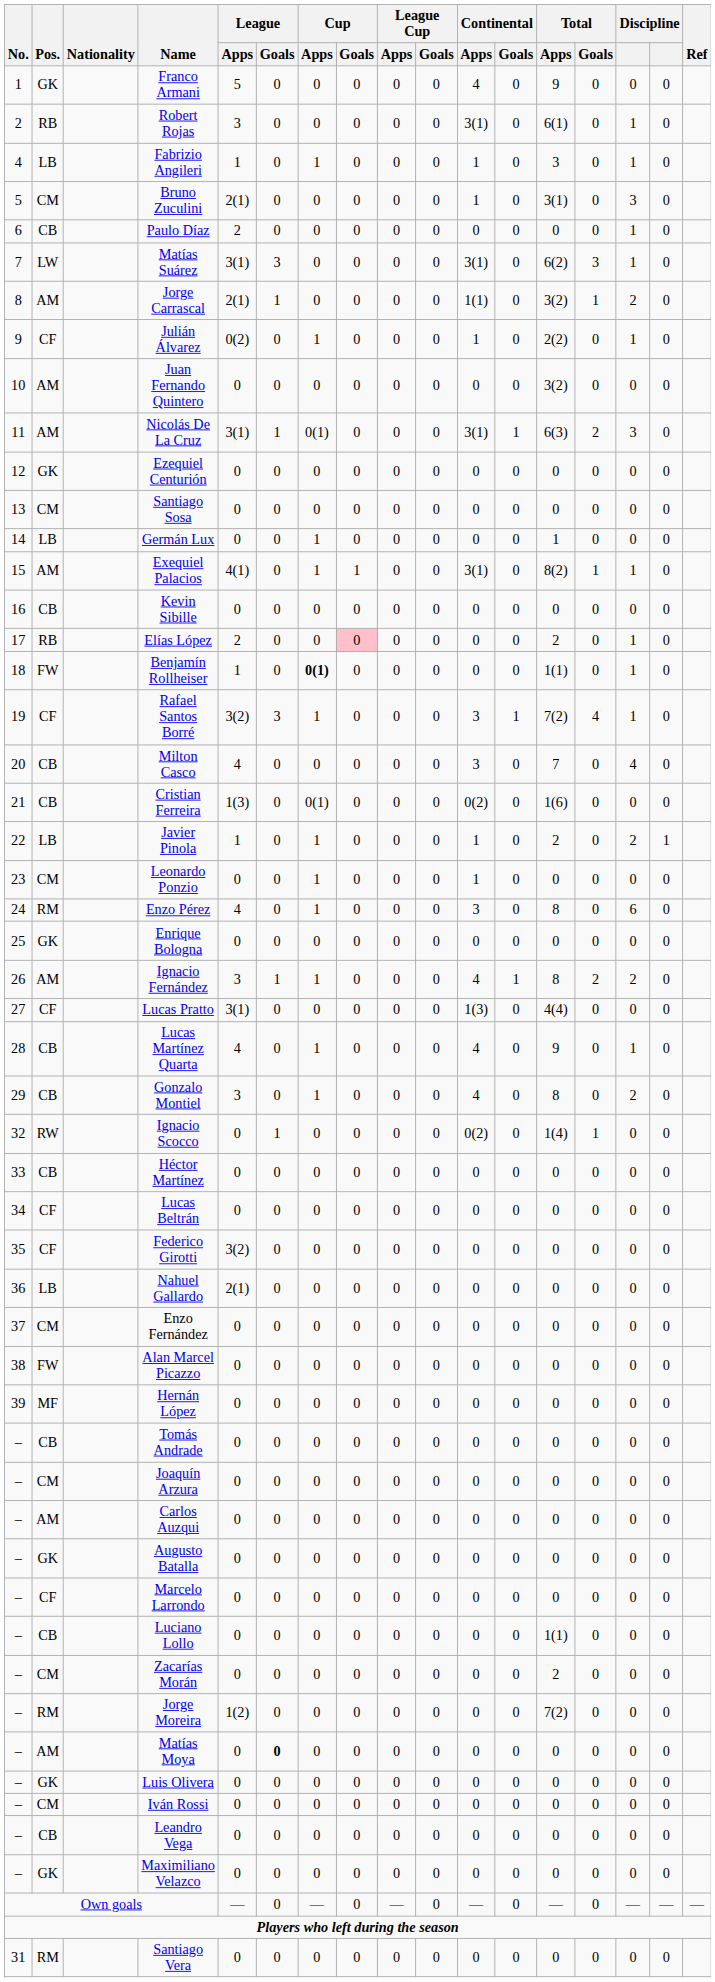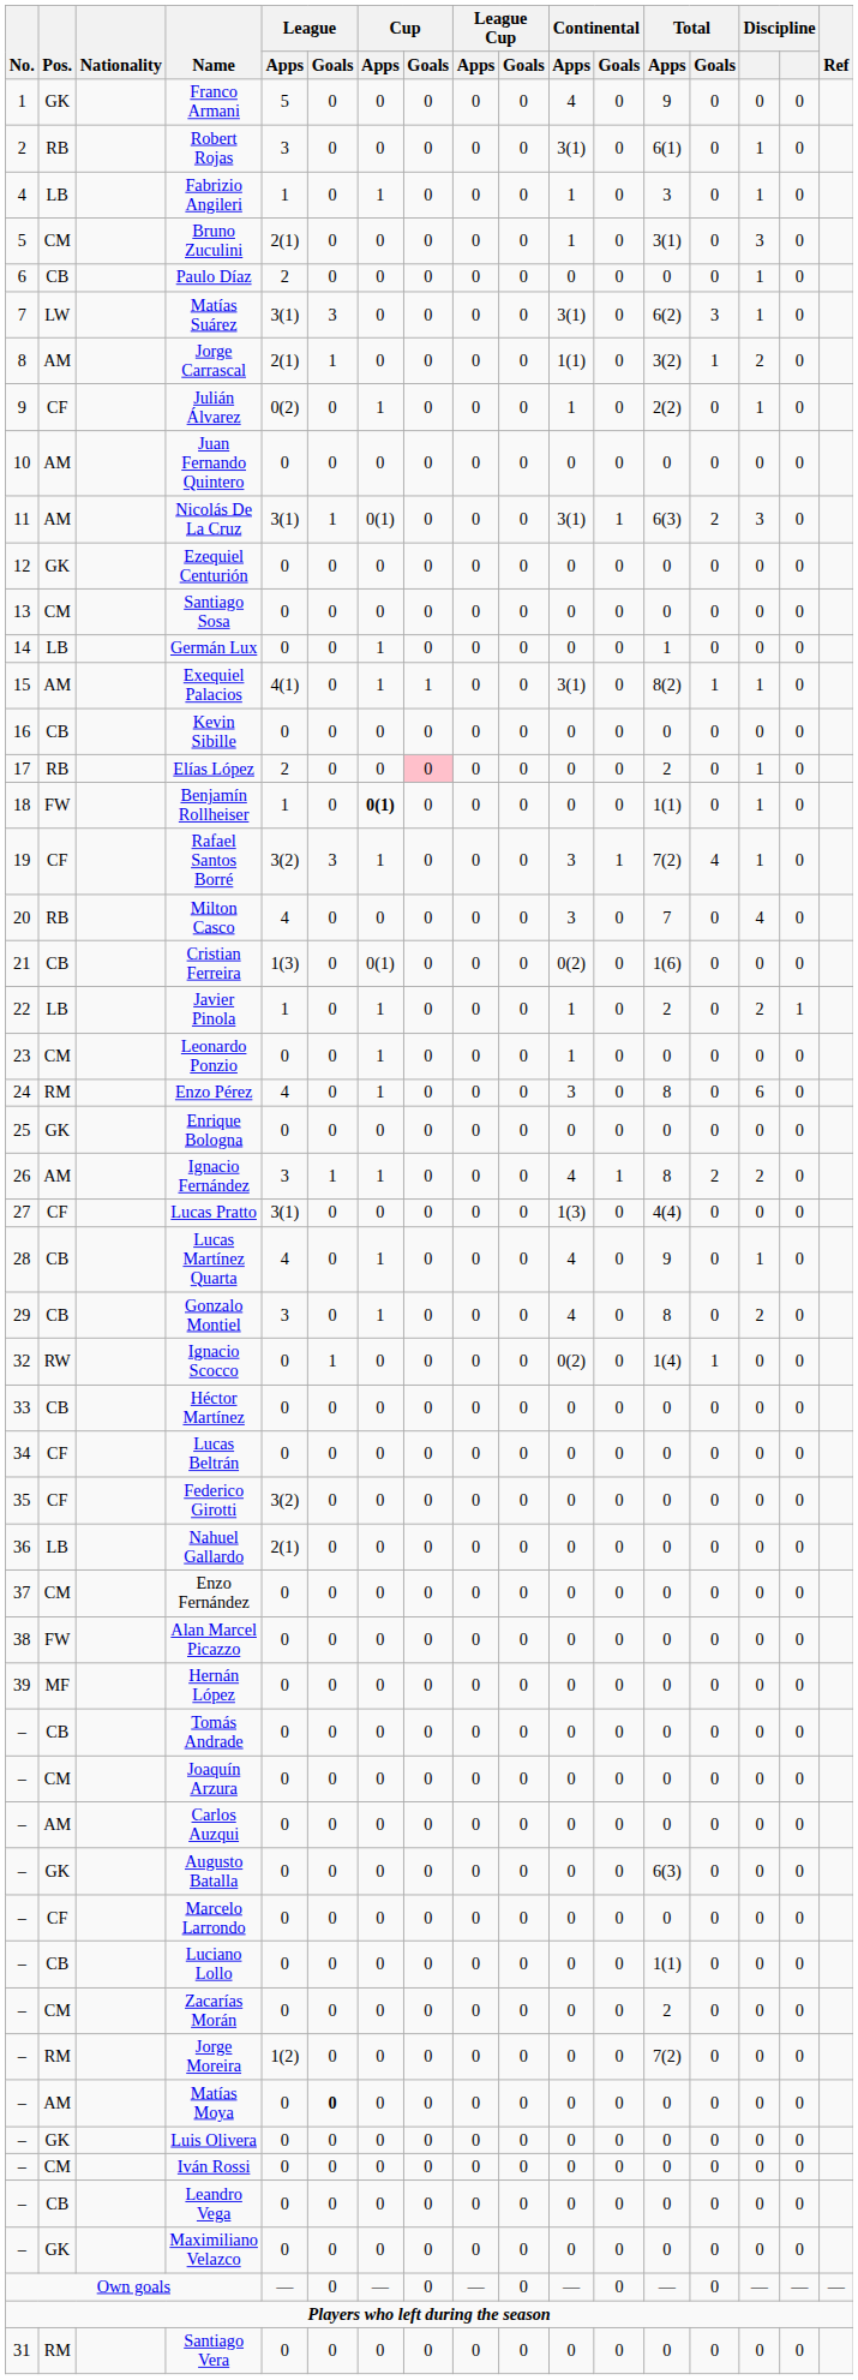 <table class="wikitable" style="text-align:center">
 <tr>
 <th rowspan="2" valign="bottom">No.</th>
 <th rowspan="2" valign="bottom">Pos.</th>
 <th rowspan="2" valign="bottom">Nationality</th>
 <th rowspan="2" valign="bottom" width="200">Name</th>
 <th colspan="2" width="85">League</th>
 <th colspan="2" width="85">Cup</th>
 <th colspan="2" width="85">League Cup</th>
 <th colspan="2" width="85">Continental</th>
 <th colspan="2" width="85">Total</th>
 <th colspan="2" width="85">Discipline</th>
 <th rowspan="2" valign="bottom">Ref</th>
 </tr>
 <tr>
 <th>Apps</th>
 <th>Goals</th>
 <th>Apps</th>
 <th>Goals</th>
 <th>Apps</th>
 <th>Goals</th>
 <th>Apps</th>
 <th>Goals</th>
 <th>Apps</th>
 <th>Goals</th>
 <th></th>
 <th></th>
 </tr>
 <tr>
 <td align="center">1</td>
 <td align="center">GK</td>
 <td align="center"></td>
 <td align="center"><a href='#'>Franco Armani</a></td>
 <td>5</td>
 <td>0</td>
 <td>0</td>
 <td>0</td>
 <td>0</td>
 <td>0</td>
 <td>4</td>
 <td>0</td>
 <td>9</td>
 <td>0</td>
 <td>0</td>
 <td>0</td>
 <td></td>
 </tr>
 <tr>
 <td align="center">2</td>
 <td align="center">RB</td>
 <td align="center"></td>
 <td align="center"><a href='#'>Robert Rojas</a></td>
 <td>3</td>
 <td>0</td>
 <td>0</td>
 <td>0</td>
 <td>0</td>
 <td>0</td>
 <td>3(1)</td>
 <td>0</td>
 <td>6(1)</td>
 <td>0</td>
 <td>1</td>
 <td>0</td>
 <td></td>
 </tr>
 <tr>
 <td align="center">4</td>
 <td align="center">LB</td>
 <td align="center"></td>
 <td align="center"><a href='#'>Fabrizio Angileri</a></td>
 <td>1</td>
 <td>0</td>
 <td>1</td>
 <td>0</td>
 <td>0</td>
 <td>0</td>
 <td>1</td>
 <td>0</td>
 <td>3</td>
 <td>0</td>
 <td>1</td>
 <td>0</td>
 <td></td>
 </tr>
 <tr>
 <td align="center">5</td>
 <td align="center">CM</td>
 <td align="center"></td>
 <td align="center"><a href='#'>Bruno Zuculini</a></td>
 <td>2(1)</td>
 <td>0</td>
 <td>0</td>
 <td>0</td>
 <td>0</td>
 <td>0</td>
 <td>1</td>
 <td>0</td>
 <td>3(1)</td>
 <td>0</td>
 <td>3</td>
 <td>0</td>
 <td></td>
 </tr>
 <tr>
 <td align="center">6</td>
 <td align="center">CB</td>
 <td align="center"></td>
 <td align="center"><a href='#'>Paulo Díaz</a></td>
 <td>2</td>
 <td>0</td>
 <td>0</td>
 <td>0</td>
 <td>0</td>
 <td>0</td>
 <td>0</td>
 <td>0</td>
 <td>0</td>
 <td>0</td>
 <td>1</td>
 <td>0</td>
 <td></td>
 </tr>
 <tr>
 <td align="center">7</td>
 <td align="center">LW</td>
 <td align="center"></td>
 <td align="center"><a href='#'>Matías Suárez</a></td>
 <td>3(1)</td>
 <td>3</td>
 <td>0</td>
 <td>0</td>
 <td>0</td>
 <td>0</td>
 <td>3(1)</td>
 <td>0</td>
 <td>6(2)</td>
 <td>3</td>
 <td>1</td>
 <td>0</td>
 <td></td>
 </tr>
 <tr>
 <td align="center">8</td>
 <td align="center">AM</td>
 <td align="center"></td>
 <td align="center"><a href='#'>Jorge Carrascal</a></td>
 <td>2(1)</td>
 <td>1</td>
 <td>0</td>
 <td>0</td>
 <td>0</td>
 <td>0</td>
 <td>1(1)</td>
 <td>0</td>
 <td>3(2)</td>
 <td>1</td>
 <td>2</td>
 <td>0</td>
 <td></td>
 </tr>
 <tr>
 <td align="center">9</td>
 <td align="center">CF</td>
 <td align="center"></td>
 <td align="center"><a href='#'>Julián Álvarez</a></td>
 <td>0(2)</td>
 <td>0</td>
 <td>1</td>
 <td>0</td>
 <td>0</td>
 <td>0</td>
 <td>1</td>
 <td>0</td>
 <td>2(2)</td>
 <td>0</td>
 <td>1</td>
 <td>0</td>
 <td></td>
 </tr>
 <tr>
 <td align="center">10</td>
 <td align="center">AM</td>
 <td align="center"></td>
 <td align="center"><a href='#'>Juan Fernando Quintero</a></td>
 <td>0</td>
 <td>0</td>
 <td>0</td>
 <td>0</td>
 <td>0</td>
 <td>0</td>
 <td>0</td>
 <td>0</td>
-<td>3(2)</td>
+<td>0</td>
 <td>0</td>
 <td>0</td>
 <td>0</td>
 <td></td>
 </tr>
 <tr>
 <td align="center">11</td>
 <td align="center">AM</td>
 <td align="center"></td>
 <td align="center"><a href='#'>Nicolás De La Cruz</a></td>
 <td>3(1)</td>
 <td>1</td>
 <td>0(1)</td>
 <td>0</td>
 <td>0</td>
 <td>0</td>
 <td>3(1)</td>
 <td>1</td>
 <td>6(3)</td>
 <td>2</td>
 <td>3</td>
 <td>0</td>
 <td></td>
 </tr>
 <tr>
 <td align="center">12</td>
 <td align="center">GK</td>
 <td align="center"></td>
 <td align="center"><a href='#'>Ezequiel Centurión</a></td>
 <td>0</td>
 <td>0</td>
 <td>0</td>
 <td>0</td>
 <td>0</td>
 <td>0</td>
 <td>0</td>
 <td>0</td>
 <td>0</td>
 <td>0</td>
 <td>0</td>
 <td>0</td>
 <td></td>
 </tr>
 <tr>
 <td align="center">13</td>
 <td align="center">CM</td>
 <td align="center"></td>
 <td align="center"><a href='#'>Santiago Sosa</a></td>
 <td>0</td>
 <td>0</td>
 <td>0</td>
 <td>0</td>
 <td>0</td>
 <td>0</td>
 <td>0</td>
 <td>0</td>
 <td>0</td>
 <td>0</td>
 <td>0</td>
 <td>0</td>
 <td></td>
 </tr>
 <tr>
 <td align="center">14</td>
 <td align="center">LB</td>
 <td align="center"></td>
 <td align="center"><a href='#'>Germán Lux</a></td>
 <td>0</td>
 <td>0</td>
 <td>1</td>
 <td>0</td>
 <td>0</td>
 <td>0</td>
 <td>0</td>
 <td>0</td>
 <td>1</td>
 <td>0</td>
 <td>0</td>
 <td>0</td>
 <td></td>
 </tr>
 <tr>
 <td align="center">15</td>
 <td align="center">AM</td>
 <td align="center"></td>
 <td align="center"><a href='#'>Exequiel Palacios</a></td>
 <td>4(1)</td>
 <td>0</td>
 <td>1</td>
 <td>1</td>
 <td>0</td>
 <td>0</td>
 <td>3(1)</td>
 <td>0</td>
 <td>8(2)</td>
 <td>1</td>
 <td>1</td>
 <td>0</td>
 <td></td>
 </tr>
 <tr>
 <td align="center">16</td>
 <td align="center">CB</td>
 <td align="center"></td>
 <td align="center"><a href='#'>Kevin Sibille</a></td>
 <td>0</td>
 <td>0</td>
 <td>0</td>
 <td>0</td>
 <td>0</td>
 <td>0</td>
 <td>0</td>
 <td>0</td>
 <td>0</td>
 <td>0</td>
 <td>0</td>
 <td>0</td>
 <td></td>
 </tr>
 <tr>
 <td align="center">17</td>
 <td align="center">RB</td>
 <td align="center"></td>
 <td align="center"><a href='#'>Elías López</a></td>
 <td>2</td>
 <td>0</td>
 <td>0</td>
 <td style="background: pink;">0</td>
 <td>0</td>
 <td>0</td>
 <td>0</td>
 <td>0</td>
 <td>2</td>
 <td>0</td>
 <td>1</td>
 <td>0</td>
 <td></td>
 </tr>
 <tr>
 <td align="center">18</td>
 <td align="center">FW</td>
 <td align="center"></td>
 <td align="center"><a href='#'>Benjamín Rollheiser</a></td>
 <td>1</td>
 <td>0</td>
 <td><strong>0(1)</strong></td>
 <td>0</td>
 <td>0</td>
 <td>0</td>
 <td>0</td>
 <td>0</td>
 <td>1(1)</td>
 <td>0</td>
 <td>1</td>
 <td>0</td>
 <td></td>
 </tr>
 <tr>
 <td align="center">19</td>
 <td align="center">CF</td>
 <td align="center"></td>
 <td align="center"><a href='#'>Rafael Santos Borré</a></td>
 <td>3(2)</td>
 <td>3</td>
 <td>1</td>
 <td>0</td>
 <td>0</td>
 <td>0</td>
 <td>3</td>
 <td>1</td>
 <td>7(2)</td>
 <td>4</td>
 <td>1</td>
 <td>0</td>
 <td></td>
 </tr>
 <tr>
 <td align="center">20</td>
-<td align="center">CB</td>
+<td align="center">RB</td>
 <td align="center"></td>
 <td align="center"><a href='#'>Milton Casco</a></td>
 <td>4</td>
 <td>0</td>
 <td>0</td>
 <td>0</td>
 <td>0</td>
 <td>0</td>
 <td>3</td>
 <td>0</td>
 <td>7</td>
 <td>0</td>
 <td>4</td>
 <td>0</td>
 <td></td>
 </tr>
 <tr>
 <td align="center">21</td>
 <td align="center">CB</td>
 <td align="center"></td>
 <td align="center"><a href='#'>Cristian Ferreira</a></td>
 <td>1(3)</td>
 <td>0</td>
 <td>0(1)</td>
 <td>0</td>
 <td>0</td>
 <td>0</td>
 <td>0(2)</td>
 <td>0</td>
 <td>1(6)</td>
 <td>0</td>
 <td>0</td>
 <td>0</td>
 <td></td>
 </tr>
 <tr>
 <td align="center">22</td>
 <td align="center">LB</td>
 <td align="center"></td>
 <td align="center"><a href='#'>Javier Pinola</a></td>
 <td>1</td>
 <td>0</td>
 <td>1</td>
 <td>0</td>
 <td>0</td>
 <td>0</td>
 <td>1</td>
 <td>0</td>
 <td>2</td>
 <td>0</td>
 <td>2</td>
 <td>1</td>
 <td></td>
 </tr>
 <tr>
 <td align="center">23</td>
 <td align="center">CM</td>
 <td align="center"></td>
 <td align="center"><a href='#'>Leonardo Ponzio</a></td>
 <td>0</td>
 <td>0</td>
 <td>1</td>
 <td>0</td>
 <td>0</td>
 <td>0</td>
 <td>1</td>
 <td>0</td>
 <td>0</td>
 <td>0</td>
 <td>0</td>
 <td>0</td>
 <td></td>
 </tr>
 <tr>
 <td align="center">24</td>
 <td align="center">RM</td>
 <td align="center"></td>
 <td align="center"><a href='#'>Enzo Pérez</a></td>
 <td>4</td>
 <td>0</td>
 <td>1</td>
 <td>0</td>
 <td>0</td>
 <td>0</td>
 <td>3</td>
 <td>0</td>
 <td>8</td>
 <td>0</td>
 <td>6</td>
 <td>0</td>
 <td></td>
 </tr>
 <tr>
 <td align="center">25</td>
 <td align="center">GK</td>
 <td align="center"></td>
 <td align="center"><a href='#'>Enrique Bologna</a></td>
 <td>0</td>
 <td>0</td>
 <td>0</td>
 <td>0</td>
 <td>0</td>
 <td>0</td>
 <td>0</td>
 <td>0</td>
 <td>0</td>
 <td>0</td>
 <td>0</td>
 <td>0</td>
 <td></td>
 </tr>
 <tr>
 <td align="center">26</td>
 <td align="center">AM</td>
 <td align="center"></td>
 <td align="center"><a href='#'>Ignacio Fernández</a></td>
 <td>3</td>
 <td>1</td>
 <td>1</td>
 <td>0</td>
 <td>0</td>
 <td>0</td>
 <td>4</td>
 <td>1</td>
 <td>8</td>
 <td>2</td>
 <td>2</td>
 <td>0</td>
 <td></td>
 </tr>
 <tr>
 <td align="center">27</td>
 <td align="center">CF</td>
 <td align="center"></td>
 <td align="center"><a href='#'>Lucas Pratto</a></td>
 <td>3(1)</td>
 <td>0</td>
 <td>0</td>
 <td>0</td>
 <td>0</td>
 <td>0</td>
 <td>1(3)</td>
 <td>0</td>
 <td>4(4)</td>
 <td>0</td>
 <td>0</td>
 <td>0</td>
 <td></td>
 </tr>
 <tr>
 <td align="center">28</td>
 <td align="center">CB</td>
 <td align="center"></td>
 <td align="center"><a href='#'>Lucas Martínez Quarta</a></td>
 <td>4</td>
 <td>0</td>
 <td>1</td>
 <td>0</td>
 <td>0</td>
 <td>0</td>
 <td>4</td>
 <td>0</td>
 <td>9</td>
 <td>0</td>
 <td>1</td>
 <td>0</td>
 <td></td>
 </tr>
 <tr>
 <td align="center">29</td>
 <td align="center">CB</td>
 <td align="center"></td>
 <td align="center"><a href='#'>Gonzalo Montiel</a></td>
 <td>3</td>
 <td>0</td>
 <td>1</td>
 <td>0</td>
 <td>0</td>
 <td>0</td>
 <td>4</td>
 <td>0</td>
 <td>8</td>
 <td>0</td>
 <td>2</td>
 <td>0</td>
 <td></td>
 </tr>
 <tr>
 <td align="center">32</td>
 <td align="center">RW</td>
 <td align="center"></td>
 <td align="center"><a href='#'>Ignacio Scocco</a></td>
 <td>0</td>
 <td>1</td>
 <td>0</td>
 <td>0</td>
 <td>0</td>
 <td>0</td>
 <td>0(2)</td>
 <td>0</td>
 <td>1(4)</td>
 <td>1</td>
 <td>0</td>
 <td>0</td>
 <td></td>
 </tr>
 <tr>
 <td align="center">33</td>
 <td align="center">CB</td>
 <td align="center"></td>
 <td align="center"><a href='#'>Héctor Martínez</a></td>
 <td>0</td>
 <td>0</td>
 <td>0</td>
 <td>0</td>
 <td>0</td>
 <td>0</td>
 <td>0</td>
 <td>0</td>
 <td>0</td>
 <td>0</td>
 <td>0</td>
 <td>0</td>
 <td></td>
 </tr>
 <tr>
 <td align="center">34</td>
 <td align="center">CF</td>
 <td align="center"></td>
 <td align="center"><a href='#'>Lucas Beltrán</a></td>
 <td>0</td>
 <td>0</td>
 <td>0</td>
 <td>0</td>
 <td>0</td>
 <td>0</td>
 <td>0</td>
 <td>0</td>
 <td>0</td>
 <td>0</td>
 <td>0</td>
 <td>0</td>
 <td></td>
 </tr>
 <tr>
 <td align="center">35</td>
 <td align="center">CF</td>
 <td align="center"></td>
 <td align="center"><a href='#'>Federico Girotti</a></td>
 <td>3(2)</td>
 <td>0</td>
 <td>0</td>
 <td>0</td>
 <td>0</td>
 <td>0</td>
 <td>0</td>
 <td>0</td>
 <td>0</td>
 <td>0</td>
 <td>0</td>
 <td>0</td>
 <td></td>
 </tr>
 <tr>
 <td align="center">36</td>
 <td align="center">LB</td>
 <td align="center"></td>
 <td align="center"><a href='#'>Nahuel Gallardo</a></td>
 <td>2(1)</td>
 <td>0</td>
 <td>0</td>
 <td>0</td>
 <td>0</td>
 <td>0</td>
 <td>0</td>
 <td>0</td>
 <td>0</td>
 <td>0</td>
 <td>0</td>
 <td>0</td>
 <td></td>
 </tr>
 <tr>
 <td align="center">37</td>
 <td align="center">CM</td>
 <td align="center"></td>
 <td align="center">Enzo Fernández</td>
 <td>0</td>
 <td>0</td>
 <td>0</td>
 <td>0</td>
 <td>0</td>
 <td>0</td>
 <td>0</td>
 <td>0</td>
 <td>0</td>
 <td>0</td>
 <td>0</td>
 <td>0</td>
 <td></td>
 </tr>
 <tr>
 <td align="center">38</td>
 <td align="center">FW</td>
 <td align="center"></td>
 <td align="center"><a href='#'>Alan Marcel Picazzo</a></td>
 <td>0</td>
 <td>0</td>
 <td>0</td>
 <td>0</td>
 <td>0</td>
 <td>0</td>
 <td>0</td>
 <td>0</td>
 <td>0</td>
 <td>0</td>
 <td>0</td>
 <td>0</td>
 <td></td>
 </tr>
 <tr>
 <td align="center">39</td>
 <td align="center">MF</td>
 <td align="center"></td>
 <td align="center"><a href='#'>Hernán López</a></td>
 <td>0</td>
 <td>0</td>
 <td>0</td>
 <td>0</td>
 <td>0</td>
 <td>0</td>
 <td>0</td>
 <td>0</td>
 <td>0</td>
 <td>0</td>
 <td>0</td>
 <td>0</td>
 <td></td>
 </tr>
 <tr>
 <td align="center">–</td>
 <td align="center">CB</td>
 <td align="center"></td>
 <td align="center"><a href='#'>Tomás Andrade</a></td>
 <td>0</td>
 <td>0</td>
 <td>0</td>
 <td>0</td>
 <td>0</td>
 <td>0</td>
 <td>0</td>
 <td>0</td>
 <td>0</td>
 <td>0</td>
 <td>0</td>
 <td>0</td>
 <td></td>
 </tr>
 <tr>
 <td align="center">–</td>
 <td align="center">CM</td>
 <td align="center"></td>
 <td align="center"><a href='#'>Joaquín Arzura</a></td>
 <td>0</td>
 <td>0</td>
 <td>0</td>
 <td>0</td>
 <td>0</td>
 <td>0</td>
 <td>0</td>
 <td>0</td>
 <td>0</td>
 <td>0</td>
 <td>0</td>
 <td>0</td>
 <td></td>
 </tr>
 <tr>
 <td align="center">–</td>
 <td align="center">AM</td>
 <td align="center"></td>
 <td align="center"><a href='#'>Carlos Auzqui</a></td>
 <td>0</td>
 <td>0</td>
 <td>0</td>
 <td>0</td>
 <td>0</td>
 <td>0</td>
 <td>0</td>
 <td>0</td>
 <td>0</td>
 <td>0</td>
 <td>0</td>
 <td>0</td>
 <td></td>
 </tr>
 <tr>
 <td align="center">–</td>
 <td align="center">GK</td>
 <td align="center"></td>
 <td align="center"><a href='#'>Augusto Batalla</a></td>
 <td>0</td>
 <td>0</td>
 <td>0</td>
 <td>0</td>
 <td>0</td>
 <td>0</td>
 <td>0</td>
 <td>0</td>
-<td>0</td>
+<td>6(3)</td>
 <td>0</td>
 <td>0</td>
 <td>0</td>
 <td></td>
 </tr>
 <tr>
 <td align="center">–</td>
 <td align="center">CF</td>
 <td align="center"> </td>
 <td align="center"><a href='#'>Marcelo Larrondo</a></td>
 <td>0</td>
 <td>0</td>
 <td>0</td>
 <td>0</td>
 <td>0</td>
 <td>0</td>
 <td>0</td>
 <td>0</td>
 <td>0</td>
 <td>0</td>
 <td>0</td>
 <td>0</td>
 <td></td>
 </tr>
 <tr>
 <td align="center">–</td>
 <td align="center">CB</td>
 <td align="center"></td>
 <td align="center"><a href='#'>Luciano Lollo</a></td>
 <td>0</td>
 <td>0</td>
 <td>0</td>
 <td>0</td>
 <td>0</td>
 <td>0</td>
 <td>0</td>
 <td>0</td>
 <td>1(1)</td>
 <td>0</td>
 <td>0</td>
 <td>0</td>
 <td></td>
 </tr>
 <tr>
 <td align="center">–</td>
 <td align="center">CM</td>
 <td align="center"></td>
 <td align="center"><a href='#'>Zacarías Morán</a></td>
 <td>0</td>
 <td>0</td>
 <td>0</td>
 <td>0</td>
 <td>0</td>
 <td>0</td>
 <td>0</td>
 <td>0</td>
 <td>2</td>
 <td>0</td>
 <td>0</td>
 <td>0</td>
 <td></td>
 </tr>
 <tr>
 <td align="center">–</td>
 <td align="center">RM</td>
 <td align="center"></td>
 <td align="center"><a href='#'>Jorge Moreira</a></td>
 <td>1(2)</td>
 <td>0</td>
 <td>0</td>
 <td>0</td>
 <td>0</td>
 <td>0</td>
 <td>0</td>
 <td>0</td>
 <td>7(2)</td>
 <td>0</td>
 <td>0</td>
 <td>0</td>
 <td></td>
 </tr>
 <tr>
 <td align="center">–</td>
 <td align="center">AM</td>
 <td align="center"></td>
 <td align="center"><a href='#'>Matías Moya</a></td>
 <td>0</td>
 <td><strong>0</strong></td>
 <td>0</td>
 <td>0</td>
 <td>0</td>
 <td>0</td>
 <td>0</td>
 <td>0</td>
 <td>0</td>
 <td>0</td>
 <td>0</td>
 <td>0</td>
 <td></td>
 </tr>
 <tr>
 <td align="center">–</td>
 <td align="center">GK</td>
 <td align="center"></td>
 <td align="center"><a href='#'>Luis Olivera</a></td>
 <td>0</td>
 <td>0</td>
 <td>0</td>
 <td>0</td>
 <td>0</td>
 <td>0</td>
 <td>0</td>
 <td>0</td>
 <td>0</td>
 <td>0</td>
 <td>0</td>
 <td>0</td>
 <td></td>
 </tr>
 <tr>
 <td align="center">–</td>
 <td align="center">CM</td>
 <td align="center"></td>
 <td align="center"><a href='#'>Iván Rossi</a></td>
 <td>0</td>
 <td>0</td>
 <td>0</td>
 <td>0</td>
 <td>0</td>
 <td>0</td>
 <td>0</td>
 <td>0</td>
 <td>0</td>
 <td>0</td>
 <td>0</td>
 <td>0</td>
 <td></td>
 </tr>
 <tr>
 <td align="center">–</td>
 <td align="center">CB</td>
 <td align="center"></td>
 <td align="center"><a href='#'>Leandro Vega</a></td>
 <td>0</td>
 <td>0</td>
 <td>0</td>
 <td>0</td>
 <td>0</td>
 <td>0</td>
 <td>0</td>
 <td>0</td>
 <td>0</td>
 <td>0</td>
 <td>0</td>
 <td>0</td>
 <td></td>
 </tr>
 <tr>
 <td align="center">–</td>
 <td align="center">GK</td>
 <td align="center"></td>
 <td align="center"><a href='#'>Maximiliano Velazco</a></td>
 <td>0</td>
 <td>0</td>
 <td>0</td>
 <td>0</td>
 <td>0</td>
 <td>0</td>
 <td>0</td>
 <td>0</td>
 <td>0</td>
 <td>0</td>
 <td>0</td>
 <td>0</td>
 <td></td>
 </tr>
 <tr>
 <td colspan="4" align="center"><a href='#'>Own goals</a></td>
 <td>—</td>
 <td>0</td>
 <td>—</td>
 <td>0</td>
 <td>—</td>
 <td>0</td>
 <td>—</td>
 <td>0</td>
 <td>—</td>
 <td>0</td>
 <td>—</td>
 <td>—</td>
 <td>—</td>
 </tr>
 <tr>
 <td colspan="17" align="center"><strong><em>Players who left during the season</em></strong></td>
 </tr>
 <tr>
 <td align="center">31</td>
 <td align="center">RM</td>
 <td align="center"></td>
 <td align="center"><a href='#'>Santiago Vera</a></td>
 <td>0</td>
 <td>0</td>
 <td>0</td>
 <td>0</td>
 <td>0</td>
 <td>0</td>
 <td>0</td>
 <td>0</td>
 <td>0</td>
 <td>0</td>
 <td>0</td>
 <td>0</td>
 <td></td>
 </tr>
 </table>
